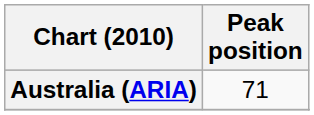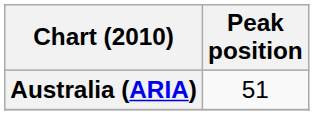 <table class="wikitable sortable plainrowheaders">
 <tr>
 <th>Chart (2010)</th>
 <th>Peak<br>position</th>
 </tr>
 <tr>
 <th scope="row">Australia (<a href='#'>ARIA</a>)</th>
-<td style="text-align:center;">71</td>
+<td style="text-align:center;">51</td>
 </tr>
 <tr>
 </tr>
 <tr>
 </tr>
 <tr>
 </tr>
 <tr>
 </tr>
 <tr>
 </tr>
 <tr>
 </tr>
 </table>
